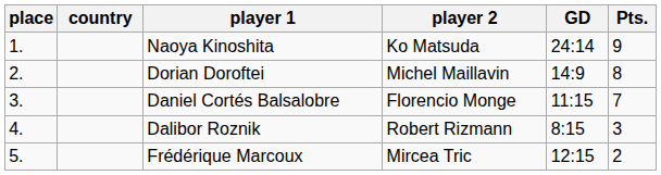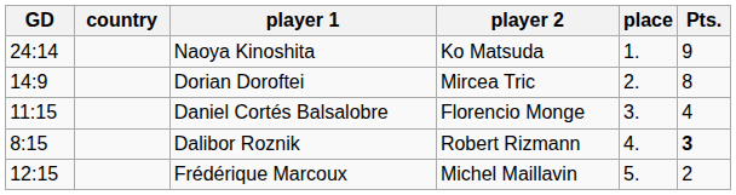 <table class="wikitable"  width="600px" |>
 <tr bgcolor="#99CCCC">
-<th width="5%">place</th>
+<th>GD</th>
 <th>country</th>
 <th>player 1</th>
 <th>player 2</th>
-<th>GD</th>
+<th width="5%">place</th>
 <th>Pts.</th>
 </tr>
 <tr>
-<td>1.</td>
+<td>24:14</td>
 <td></td>
 <td>Naoya Kinoshita</td>
 <td>Ko Matsuda</td>
-<td>24:14</td>
+<td>1.</td>
 <td>9</td>
 </tr>
 <tr>
-<td>2.</td>
+<td>14:9</td>
 <td></td>
 <td>Dorian Doroftei</td>
-<td>Michel Maillavin</td>
-<td>14:9</td>
+<td>Mircea Tric</td>
+<td>2.</td>
 <td>8</td>
 </tr>
 <tr>
-<td>3.</td>
+<td>11:15</td>
 <td></td>
 <td>Daniel Cortés Balsalobre</td>
 <td>Florencio Monge</td>
-<td>11:15</td>
-<td>7</td>
+<td>3.</td>
+<td>4</td>
 </tr>
 <tr>
-<td>4.</td>
+<td>8:15</td>
 <td></td>
 <td>Dalibor Roznik</td>
 <td>Robert Rizmann</td>
-<td>8:15</td>
-<td>3</td>
+<td>4.</td>
+<td><strong>3</strong></td>
 </tr>
 <tr>
-<td>5.</td>
+<td>12:15</td>
 <td></td>
 <td>Frédérique Marcoux</td>
-<td>Mircea Tric</td>
-<td>12:15</td>
+<td>Michel Maillavin</td>
+<td>5.</td>
 <td>2</td>
 </tr>
 </table>
